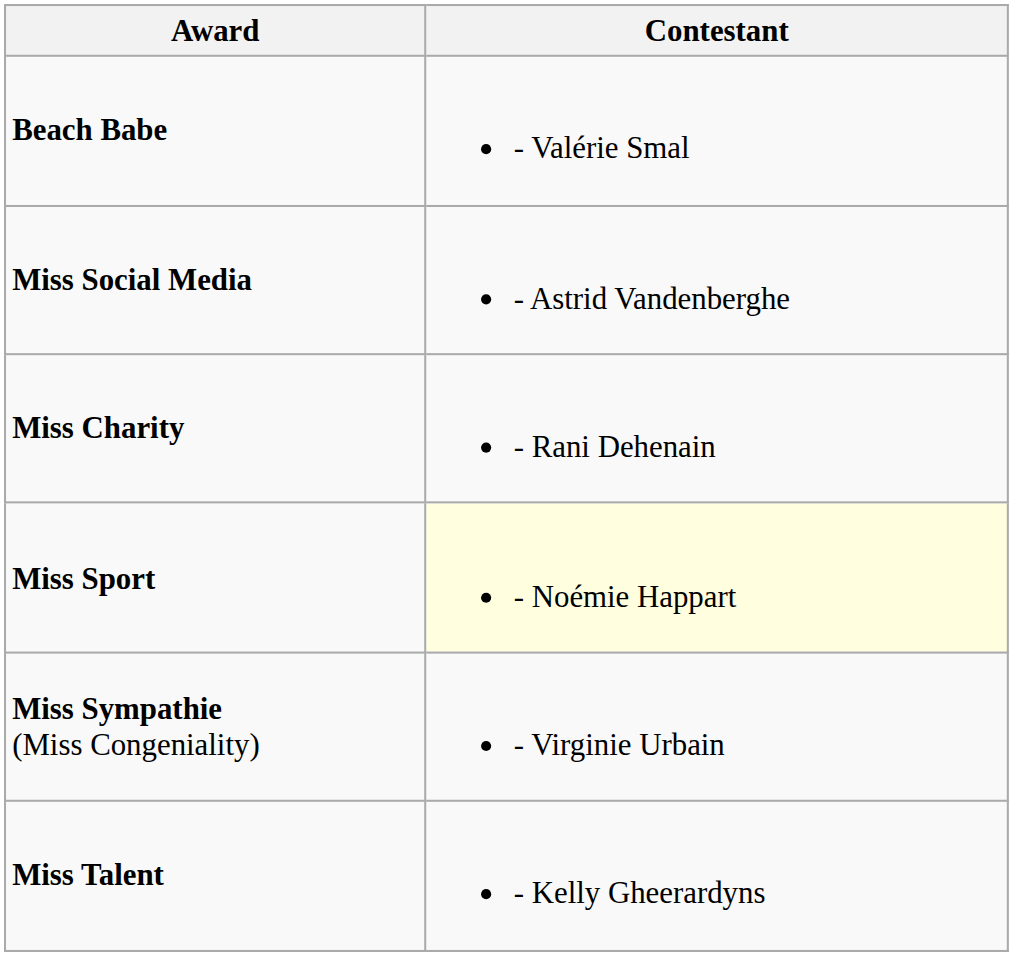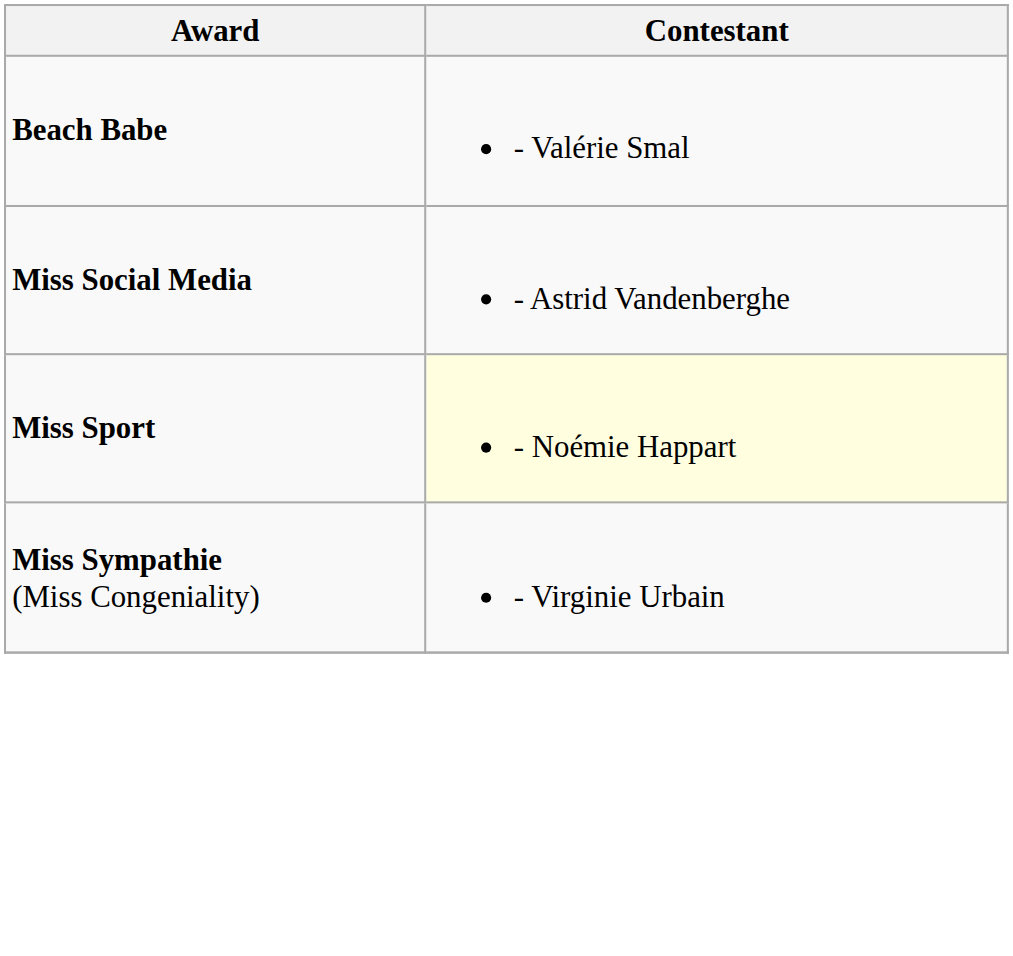 <table class="wikitable sortable" style="font-size:95%;">
 <tr>
 <th width="200">Award</th>
 <th width="280">Contestant</th>
 </tr>
 <tr>
 <td><strong>Beach Babe</strong></td>
 <td><br><ul><li><strong></strong> - Valérie Smal</li></ul></td>
 </tr>
 <tr>
 <td><strong>Miss Social Media</strong></td>
 <td><br><ul><li><strong></strong> - Astrid Vandenberghe</li></ul></td>
 </tr>
 <tr>
-<td><strong>Miss Charity</strong></td>
-<td><br><ul><li><strong></strong> - Rani Dehenain</li></ul></td>
-</tr>
-<tr>
 <td><strong>Miss Sport</strong></td>
 <td style="background: lightyellow;"><br><ul><li><strong></strong> - Noémie Happart</li></ul></td>
 </tr>
 <tr>
 <td><strong>Miss Sympathie</strong><br>(Miss Congeniality)</td>
 <td><br><ul><li><strong></strong> - Virginie Urbain</li></ul></td>
 </tr>
 <tr>
-<td><strong>Miss Talent</strong></td>
-<td><br><ul><li><strong></strong> - Kelly Gheerardyns</li></ul></td>
-</tr>
-<tr>
 </tr>
 <tr>
 </tr>
 </table>
